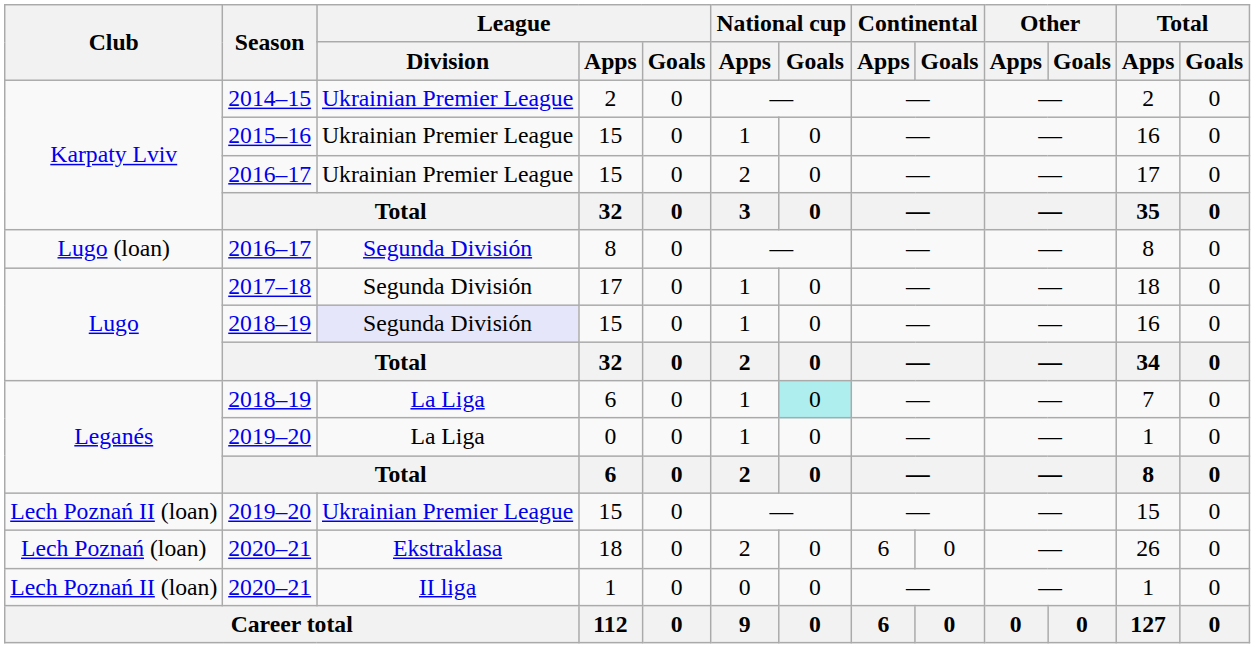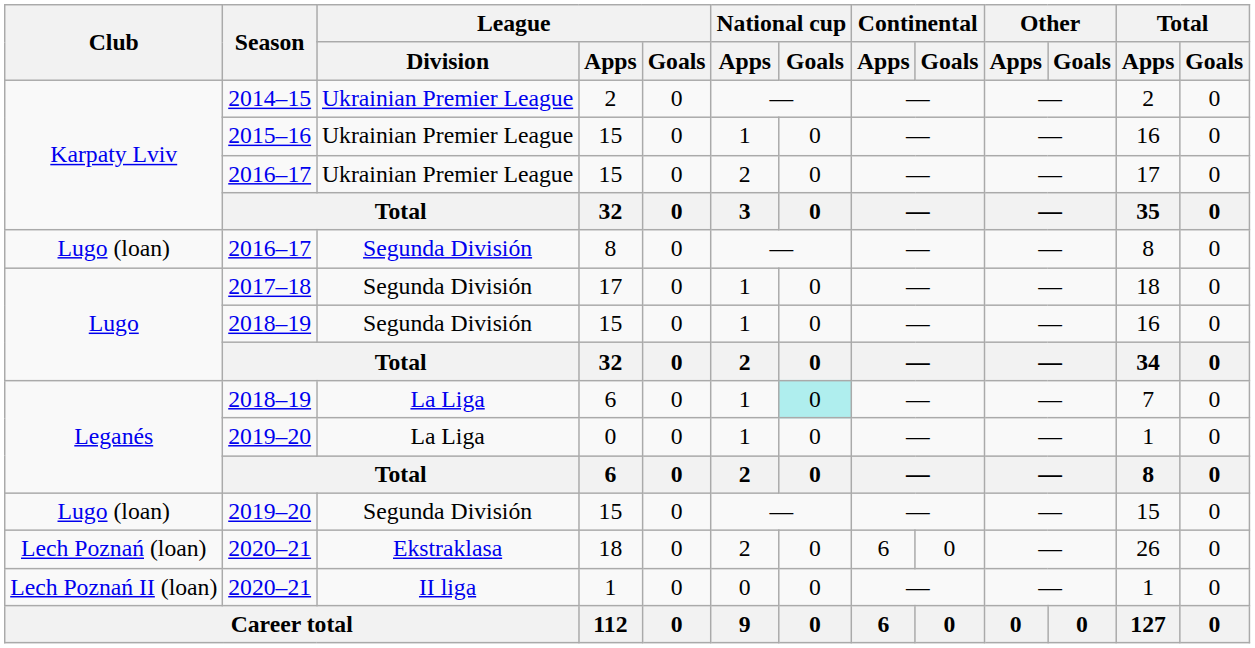 <table class="wikitable" style="text-align:center">
 <tr>
 <th rowspan="2">Club</th>
 <th rowspan="2">Season</th>
 <th colspan="3">League</th>
 <th colspan="2">National cup</th>
 <th colspan="2">Continental</th>
 <th colspan="2">Other</th>
 <th colspan="2">Total</th>
 </tr>
 <tr>
 <th>Division</th>
 <th>Apps</th>
 <th>Goals</th>
 <th>Apps</th>
 <th>Goals</th>
 <th>Apps</th>
 <th>Goals</th>
 <th>Apps</th>
 <th>Goals</th>
 <th>Apps</th>
 <th>Goals</th>
 </tr>
 <tr>
 <td rowspan="4"><a href='#'>Karpaty Lviv</a></td>
 <td><a href='#'>2014–15</a></td>
 <td><a href='#'>Ukrainian Premier League</a></td>
 <td>2</td>
 <td>0</td>
 <td colspan="2">—</td>
 <td colspan="2">—</td>
 <td colspan="2">—</td>
 <td>2</td>
 <td>0</td>
 </tr>
 <tr>
 <td><a href='#'>2015–16</a></td>
 <td>Ukrainian Premier League</td>
 <td>15</td>
 <td>0</td>
 <td>1</td>
 <td>0</td>
 <td colspan="2">—</td>
 <td colspan="2">—</td>
 <td>16</td>
 <td>0</td>
 </tr>
 <tr>
 <td><a href='#'>2016–17</a></td>
 <td>Ukrainian Premier League</td>
 <td>15</td>
 <td>0</td>
 <td>2</td>
 <td>0</td>
 <td colspan="2">—</td>
 <td colspan="2">—</td>
 <td>17</td>
 <td>0</td>
 </tr>
 <tr>
 <th colspan="2">Total</th>
 <th>32</th>
 <th>0</th>
 <th>3</th>
 <th>0</th>
 <th colspan="2">—</th>
 <th colspan="2">—</th>
 <th>35</th>
 <th>0</th>
 </tr>
 <tr>
 <td><a href='#'>Lugo</a> (loan)</td>
 <td><a href='#'>2016–17</a></td>
 <td><a href='#'>Segunda División</a></td>
 <td>8</td>
 <td>0</td>
 <td colspan="2">—</td>
 <td colspan="2">—</td>
 <td colspan="2">—</td>
 <td>8</td>
 <td>0</td>
 </tr>
 <tr>
 <td rowspan="3"><a href='#'>Lugo</a></td>
 <td><a href='#'>2017–18</a></td>
 <td>Segunda División</td>
 <td>17</td>
 <td>0</td>
 <td>1</td>
 <td>0</td>
 <td colspan="2">—</td>
 <td colspan="2">—</td>
 <td>18</td>
 <td>0</td>
 </tr>
 <tr>
 <td><a href='#'>2018–19</a></td>
-<td style="background: lavender;">Segunda División</td>
+<td>Segunda División</td>
 <td>15</td>
 <td>0</td>
 <td>1</td>
 <td>0</td>
 <td colspan="2">—</td>
 <td colspan="2">—</td>
 <td>16</td>
 <td>0</td>
 </tr>
 <tr>
 <th colspan="2">Total</th>
 <th>32</th>
 <th>0</th>
 <th>2</th>
 <th>0</th>
 <th colspan="2">—</th>
 <th colspan="2">—</th>
 <th>34</th>
 <th>0</th>
 </tr>
 <tr>
 <td rowspan="3"><a href='#'>Leganés</a></td>
 <td><a href='#'>2018–19</a></td>
 <td><a href='#'>La Liga</a></td>
 <td>6</td>
 <td>0</td>
 <td>1</td>
 <td style="background: paleturquoise;">0</td>
 <td colspan="2">—</td>
 <td colspan="2">—</td>
 <td>7</td>
 <td>0</td>
 </tr>
 <tr>
 <td><a href='#'>2019–20</a></td>
 <td>La Liga</td>
 <td>0</td>
 <td>0</td>
 <td>1</td>
 <td>0</td>
 <td colspan="2">—</td>
 <td colspan="2">—</td>
 <td>1</td>
 <td>0</td>
 </tr>
 <tr>
 <th colspan="2">Total</th>
 <th>6</th>
 <th>0</th>
 <th>2</th>
 <th>0</th>
 <th colspan="2">—</th>
 <th colspan="2">—</th>
 <th>8</th>
 <th>0</th>
 </tr>
 <tr>
-<td><a href='#'>Lech Poznań II</a> (loan)</td>
+<td><a href='#'>Lugo</a> (loan)</td>
 <td><a href='#'>2019–20</a></td>
-<td><a href='#'>Ukrainian Premier League</a></td>
+<td>Segunda División</td>
 <td>15</td>
 <td>0</td>
 <td colspan="2">—</td>
 <td colspan="2">—</td>
 <td colspan="2">—</td>
 <td>15</td>
 <td>0</td>
 </tr>
 <tr>
 <td><a href='#'>Lech Poznań</a> (loan)</td>
 <td><a href='#'>2020–21</a></td>
 <td><a href='#'>Ekstraklasa</a></td>
 <td>18</td>
 <td>0</td>
 <td>2</td>
 <td>0</td>
 <td>6</td>
 <td>0</td>
 <td colspan="2">—</td>
 <td>26</td>
 <td>0</td>
 </tr>
 <tr>
 <td><a href='#'>Lech Poznań II</a> (loan)</td>
 <td><a href='#'>2020–21</a></td>
 <td><a href='#'>II liga</a></td>
 <td>1</td>
 <td>0</td>
 <td>0</td>
 <td>0</td>
 <td colspan="2">—</td>
 <td colspan="2">—</td>
 <td>1</td>
 <td>0</td>
 </tr>
 <tr>
 <th colspan="3">Career total</th>
 <th>112</th>
 <th>0</th>
 <th>9</th>
 <th>0</th>
 <th>6</th>
 <th>0</th>
 <th>0</th>
 <th>0</th>
 <th>127</th>
 <th>0</th>
 </tr>
 </table>
